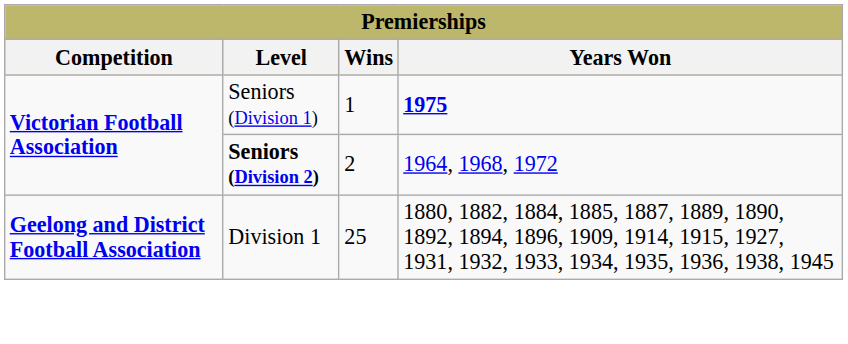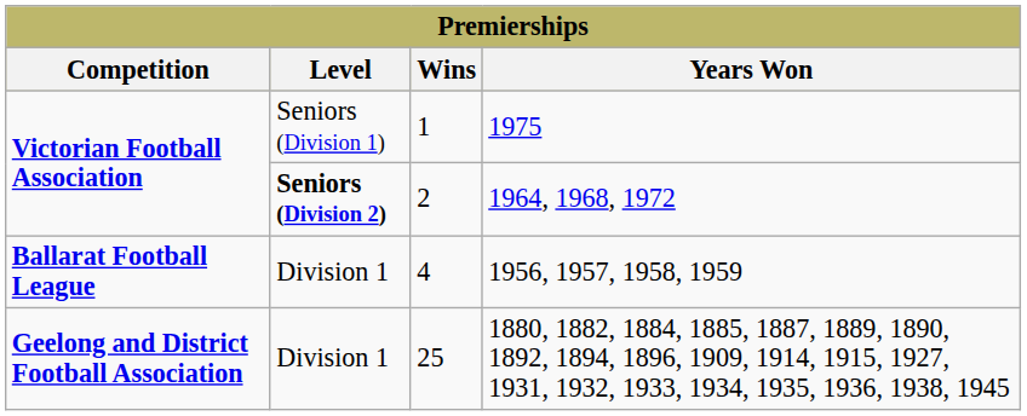 <table class="wikitable">
 <tr>
 <td colspan="4" style="background:#bdb76b;" align="center"><strong>Premierships</strong></td>
 </tr>
 <tr style="background:#bdb76b;">
 <th>Competition</th>
 <th>Level</th>
 <th>Wins</th>
 <th>Years Won</th>
 </tr>
 <tr>
 <td rowspan=2 scope="row" style="text-align: left"><strong><a href='#'>Victorian Football Association</a></strong></td>
 <td>Seniors <small>(<a href='#'>Division 1</a>)</small></td>
 <td>1</td>
-<td><strong><a href='#'>1975</a></strong></td>
+<td><a href='#'>1975</a></td>
 </tr>
 <tr>
 <td><strong>Seniors <small>(<a href='#'>Division 2</a>)</small></strong></td>
 <td>2</td>
 <td><a href='#'>1964</a>, <a href='#'>1968</a>, <a href='#'>1972</a></td>
+</tr>
+<tr>
+<td rowspan=1 scope="row" style="text-align: left"><strong><a href='#'>Ballarat Football League</a></strong></td>
+<td>Division 1</td>
+<td>4</td>
+<td>1956, 1957, 1958, 1959</td>
 </tr>
 <tr>
 <td rowspan=1 scope="row" style="text-align: left"><strong><a href='#'>Geelong and District Football Association</a></strong></td>
 <td>Division 1</td>
 <td>25</td>
 <td>1880, 1882, 1884, 1885, 1887, 1889, 1890, 1892, 1894, 1896, 1909, 1914, 1915, 1927, 1931, 1932, 1933, 1934, 1935, 1936, 1938, 1945</td>
 </tr>
 </table>
